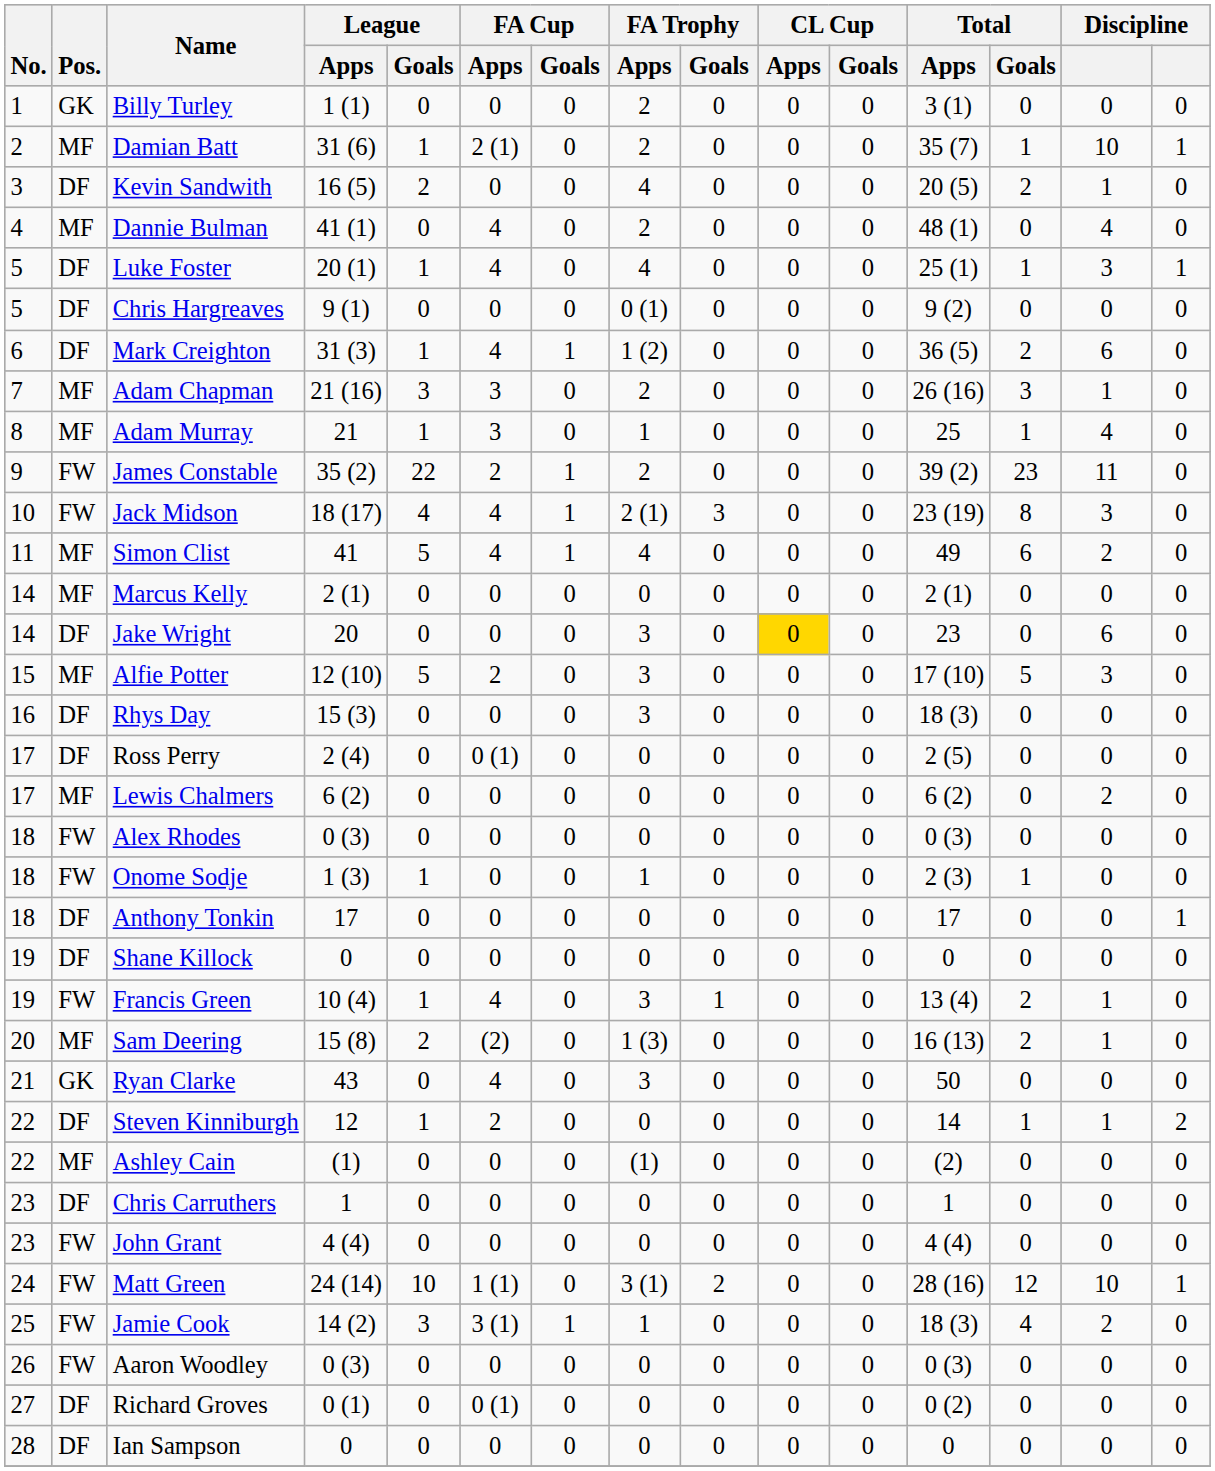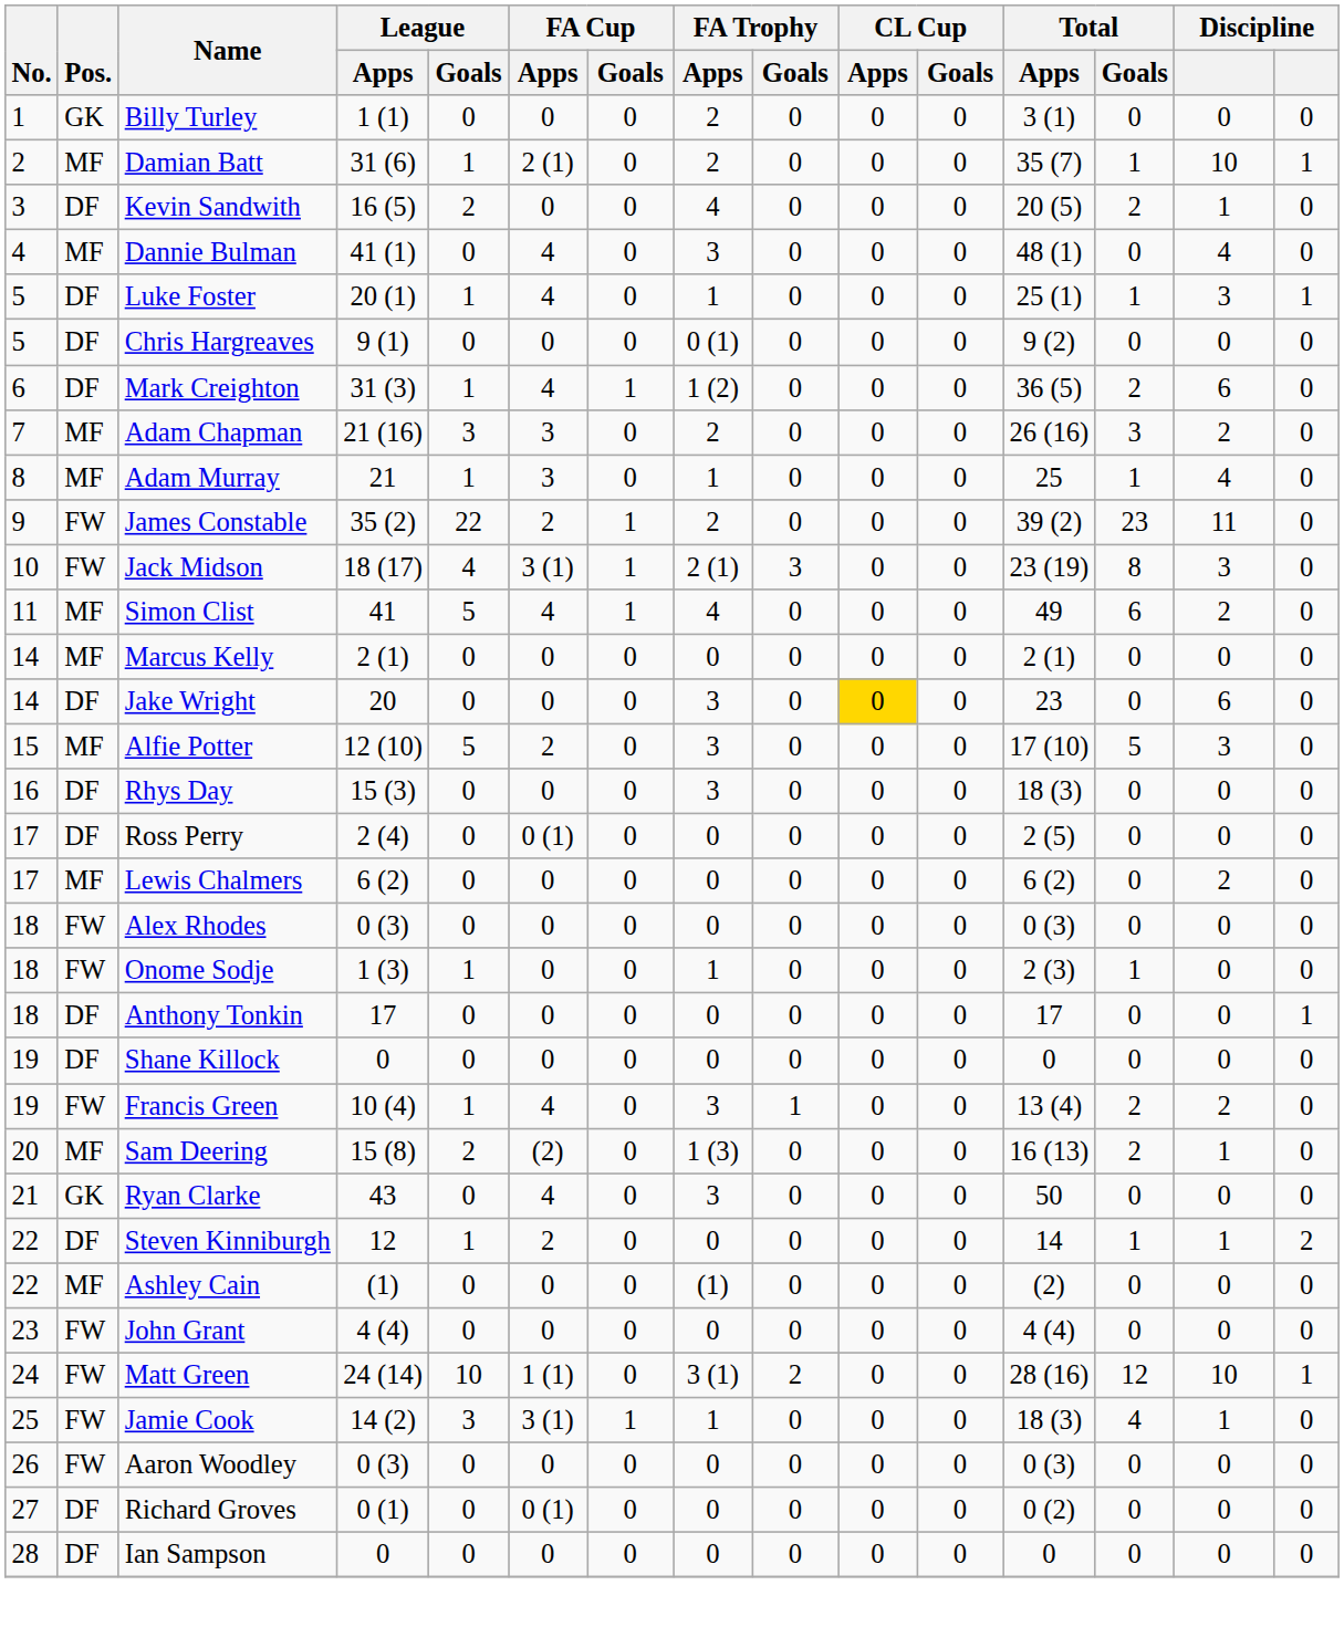 <table class="wikitable" style="text-align:center; font-size:95%;">
 <tr>
 <th rowspan="2" valign="bottom">No.</th>
 <th rowspan="2" valign="bottom">Pos.</th>
 <th rowspan="2">Name</th>
 <th colspan="2" width="85">League</th>
 <th colspan="2" width="85">FA Cup</th>
 <th colspan="2" width="85">FA Trophy</th>
 <th colspan="2" width="85">CL Cup</th>
 <th colspan="2" width="85">Total</th>
 <th colspan="2" width="85">Discipline</th>
 </tr>
 <tr>
 <th>Apps</th>
 <th>Goals</th>
 <th>Apps</th>
 <th>Goals</th>
 <th>Apps</th>
 <th>Goals</th>
 <th>Apps</th>
 <th>Goals</th>
 <th>Apps</th>
 <th>Goals</th>
 <th></th>
 <th></th>
 </tr>
 <tr>
 <td align="left">1</td>
 <td align="left">GK</td>
 <td align="left"><a href='#'>Billy Turley</a></td>
 <td>1 (1)</td>
 <td>0</td>
 <td>0</td>
 <td>0</td>
 <td>2</td>
 <td>0</td>
 <td>0</td>
 <td>0</td>
 <td>3 (1)</td>
 <td>0</td>
 <td>0</td>
 <td>0</td>
 </tr>
 <tr>
 <td align="left">2</td>
 <td align="left">MF</td>
 <td align="left"><a href='#'>Damian Batt</a></td>
 <td>31 (6)</td>
 <td>1</td>
 <td>2 (1)</td>
 <td>0</td>
 <td>2</td>
 <td>0</td>
 <td>0</td>
 <td>0</td>
 <td>35 (7)</td>
 <td>1</td>
 <td>10</td>
 <td>1</td>
 </tr>
 <tr>
 <td align="left">3</td>
 <td align="left">DF</td>
 <td align="left"><a href='#'>Kevin Sandwith</a></td>
 <td>16 (5)</td>
 <td>2</td>
 <td>0</td>
 <td>0</td>
 <td>4</td>
 <td>0</td>
 <td>0</td>
 <td>0</td>
 <td>20 (5)</td>
 <td>2</td>
 <td>1</td>
 <td>0</td>
 </tr>
 <tr>
 <td align="left">4</td>
 <td align="left">MF</td>
 <td align="left"><a href='#'>Dannie Bulman</a></td>
 <td>41 (1)</td>
 <td>0</td>
 <td>4</td>
 <td>0</td>
-<td>2</td>
+<td>3</td>
 <td>0</td>
 <td>0</td>
 <td>0</td>
 <td>48 (1)</td>
 <td>0</td>
 <td>4</td>
 <td>0</td>
 </tr>
 <tr>
 <td align="left">5</td>
 <td align="left">DF</td>
 <td align="left"><a href='#'>Luke Foster</a></td>
 <td>20 (1)</td>
 <td>1</td>
 <td>4</td>
 <td>0</td>
-<td>4</td>
+<td>1</td>
 <td>0</td>
 <td>0</td>
 <td>0</td>
 <td>25 (1)</td>
 <td>1</td>
 <td>3</td>
 <td>1</td>
 </tr>
 <tr>
 <td align="left">5</td>
 <td align="left">DF</td>
 <td align="left"><a href='#'>Chris Hargreaves</a></td>
 <td>9 (1)</td>
 <td>0</td>
 <td>0</td>
 <td>0</td>
 <td>0 (1)</td>
 <td>0</td>
 <td>0</td>
 <td>0</td>
 <td>9 (2)</td>
 <td>0</td>
 <td>0</td>
 <td>0</td>
 </tr>
 <tr>
 <td align="left">6</td>
 <td align="left">DF</td>
 <td align="left"><a href='#'>Mark Creighton</a></td>
 <td>31 (3)</td>
 <td>1</td>
 <td>4</td>
 <td>1</td>
 <td>1 (2)</td>
 <td>0</td>
 <td>0</td>
 <td>0</td>
 <td>36 (5)</td>
 <td>2</td>
 <td>6</td>
 <td>0</td>
 </tr>
 <tr>
 <td align="left">7</td>
 <td align="left">MF</td>
 <td align="left"><a href='#'>Adam Chapman</a></td>
 <td>21 (16)</td>
 <td>3</td>
 <td>3</td>
 <td>0</td>
 <td>2</td>
 <td>0</td>
 <td>0</td>
 <td>0</td>
 <td>26 (16)</td>
 <td>3</td>
-<td>1</td>
+<td>2</td>
 <td>0</td>
 </tr>
 <tr>
 <td align="left">8</td>
 <td align="left">MF</td>
 <td align="left"><a href='#'>Adam Murray</a></td>
 <td>21</td>
 <td>1</td>
 <td>3</td>
 <td>0</td>
 <td>1</td>
 <td>0</td>
 <td>0</td>
 <td>0</td>
 <td>25</td>
 <td>1</td>
 <td>4</td>
 <td>0</td>
 </tr>
 <tr>
 <td align="left">9</td>
 <td align="left">FW</td>
 <td align="left"><a href='#'>James Constable</a></td>
 <td>35 (2)</td>
 <td>22</td>
 <td>2</td>
 <td>1</td>
 <td>2</td>
 <td>0</td>
 <td>0</td>
 <td>0</td>
 <td>39 (2)</td>
 <td>23</td>
 <td>11</td>
 <td>0</td>
 </tr>
 <tr>
 <td align="left">10</td>
 <td align="left">FW</td>
 <td align="left"><a href='#'>Jack Midson</a></td>
 <td>18 (17)</td>
 <td>4</td>
-<td>4</td>
+<td>3 (1)</td>
 <td>1</td>
 <td>2 (1)</td>
 <td>3</td>
 <td>0</td>
 <td>0</td>
 <td>23 (19)</td>
 <td>8</td>
 <td>3</td>
 <td>0</td>
 </tr>
 <tr>
 <td align="left">11</td>
 <td align="left">MF</td>
 <td align="left"><a href='#'>Simon Clist</a></td>
 <td>41</td>
 <td>5</td>
 <td>4</td>
 <td>1</td>
 <td>4</td>
 <td>0</td>
 <td>0</td>
 <td>0</td>
 <td>49</td>
 <td>6</td>
 <td>2</td>
 <td>0</td>
 </tr>
 <tr>
 <td align="left">14</td>
 <td align="left">MF</td>
 <td align="left"><a href='#'>Marcus Kelly</a></td>
 <td>2 (1)</td>
 <td>0</td>
 <td>0</td>
 <td>0</td>
 <td>0</td>
 <td>0</td>
 <td>0</td>
 <td>0</td>
 <td>2 (1)</td>
 <td>0</td>
 <td>0</td>
 <td>0</td>
 </tr>
 <tr>
 <td align="left">14</td>
 <td align="left">DF</td>
 <td align="left"><a href='#'>Jake Wright</a></td>
 <td>20</td>
 <td>0</td>
 <td>0</td>
 <td>0</td>
 <td>3</td>
 <td>0</td>
 <td style="background: gold;">0</td>
 <td>0</td>
 <td>23</td>
 <td>0</td>
 <td>6</td>
 <td>0</td>
 </tr>
 <tr>
 <td align="left">15</td>
 <td align="left">MF</td>
 <td align="left"><a href='#'>Alfie Potter</a></td>
 <td>12 (10)</td>
 <td>5</td>
 <td>2</td>
 <td>0</td>
 <td>3</td>
 <td>0</td>
 <td>0</td>
 <td>0</td>
 <td>17 (10)</td>
 <td>5</td>
 <td>3</td>
 <td>0</td>
 </tr>
 <tr>
 <td align="left">16</td>
 <td align="left">DF</td>
 <td align="left"><a href='#'>Rhys Day</a></td>
 <td>15 (3)</td>
 <td>0</td>
 <td>0</td>
 <td>0</td>
 <td>3</td>
 <td>0</td>
 <td>0</td>
 <td>0</td>
 <td>18 (3)</td>
 <td>0</td>
 <td>0</td>
 <td>0</td>
 </tr>
 <tr>
 <td align="left">17</td>
 <td align="left">DF</td>
 <td align="left">Ross Perry</td>
 <td>2 (4)</td>
 <td>0</td>
 <td>0 (1)</td>
 <td>0</td>
 <td>0</td>
 <td>0</td>
 <td>0</td>
 <td>0</td>
 <td>2 (5)</td>
 <td>0</td>
 <td>0</td>
 <td>0</td>
 </tr>
 <tr>
 <td align="left">17</td>
 <td align="left">MF</td>
 <td align="left"><a href='#'>Lewis Chalmers</a></td>
 <td>6 (2)</td>
 <td>0</td>
 <td>0</td>
 <td>0</td>
 <td>0</td>
 <td>0</td>
 <td>0</td>
 <td>0</td>
 <td>6 (2)</td>
 <td>0</td>
 <td>2</td>
 <td>0</td>
 </tr>
 <tr>
 <td align="left">18</td>
 <td align="left">FW</td>
 <td align="left"><a href='#'>Alex Rhodes</a></td>
 <td>0 (3)</td>
 <td>0</td>
 <td>0</td>
 <td>0</td>
 <td>0</td>
 <td>0</td>
 <td>0</td>
 <td>0</td>
 <td>0 (3)</td>
 <td>0</td>
 <td>0</td>
 <td>0</td>
 </tr>
 <tr>
 <td align="left">18</td>
 <td align="left">FW</td>
 <td align="left"><a href='#'>Onome Sodje</a></td>
 <td>1 (3)</td>
 <td>1</td>
 <td>0</td>
 <td>0</td>
 <td>1</td>
 <td>0</td>
 <td>0</td>
 <td>0</td>
 <td>2 (3)</td>
 <td>1</td>
 <td>0</td>
 <td>0</td>
 </tr>
 <tr>
 <td align="left">18</td>
 <td align="left">DF</td>
 <td align="left"><a href='#'>Anthony Tonkin</a></td>
 <td>17</td>
 <td>0</td>
 <td>0</td>
 <td>0</td>
 <td>0</td>
 <td>0</td>
 <td>0</td>
 <td>0</td>
 <td>17</td>
 <td>0</td>
 <td>0</td>
 <td>1</td>
 </tr>
 <tr>
 <td align="left">19</td>
 <td align="left">DF</td>
 <td align="left"><a href='#'>Shane Killock</a></td>
 <td>0</td>
 <td>0</td>
 <td>0</td>
 <td>0</td>
 <td>0</td>
 <td>0</td>
 <td>0</td>
 <td>0</td>
 <td>0</td>
 <td>0</td>
 <td>0</td>
 <td>0</td>
 </tr>
 <tr>
 <td align="left">19</td>
 <td align="left">FW</td>
 <td align="left"><a href='#'>Francis Green</a></td>
 <td>10 (4)</td>
 <td>1</td>
 <td>4</td>
 <td>0</td>
 <td>3</td>
 <td>1</td>
 <td>0</td>
 <td>0</td>
 <td>13 (4)</td>
 <td>2</td>
-<td>1</td>
+<td>2</td>
 <td>0</td>
 </tr>
 <tr>
 <td align="left">20</td>
 <td align="left">MF</td>
 <td align="left"><a href='#'>Sam Deering</a></td>
 <td>15 (8)</td>
 <td>2</td>
 <td>(2)</td>
 <td>0</td>
 <td>1 (3)</td>
 <td>0</td>
 <td>0</td>
 <td>0</td>
 <td>16 (13)</td>
 <td>2</td>
 <td>1</td>
 <td>0</td>
 </tr>
 <tr>
 <td align="left">21</td>
 <td align="left">GK</td>
 <td align="left"><a href='#'>Ryan Clarke</a></td>
 <td>43</td>
 <td>0</td>
 <td>4</td>
 <td>0</td>
 <td>3</td>
 <td>0</td>
 <td>0</td>
 <td>0</td>
 <td>50</td>
 <td>0</td>
 <td>0</td>
 <td>0</td>
 </tr>
 <tr>
 <td align="left">22</td>
 <td align="left">DF</td>
 <td align="left"><a href='#'>Steven Kinniburgh</a></td>
 <td>12</td>
 <td>1</td>
 <td>2</td>
 <td>0</td>
 <td>0</td>
 <td>0</td>
 <td>0</td>
 <td>0</td>
 <td>14</td>
 <td>1</td>
 <td>1</td>
 <td>2</td>
 </tr>
 <tr>
 <td align="left">22</td>
 <td align="left">MF</td>
 <td align="left"><a href='#'>Ashley Cain</a></td>
 <td>(1)</td>
 <td>0</td>
 <td>0</td>
 <td>0</td>
 <td>(1)</td>
 <td>0</td>
 <td>0</td>
 <td>0</td>
 <td>(2)</td>
 <td>0</td>
 <td>0</td>
 <td>0</td>
 </tr>
 <tr>
 <td align="left">23</td>
-<td align="left">DF</td>
-<td align="left"><a href='#'>Chris Carruthers</a></td>
-<td>1</td>
-<td>0</td>
-<td>0</td>
-<td>0</td>
-<td>0</td>
-<td>0</td>
-<td>0</td>
-<td>0</td>
-<td>1</td>
-<td>0</td>
-<td>0</td>
-<td>0</td>
-</tr>
-<tr>
-<td align="left">23</td>
 <td align="left">FW</td>
 <td align="left"><a href='#'>John Grant</a></td>
 <td>4 (4)</td>
 <td>0</td>
 <td>0</td>
 <td>0</td>
 <td>0</td>
 <td>0</td>
 <td>0</td>
 <td>0</td>
 <td>4 (4)</td>
 <td>0</td>
 <td>0</td>
 <td>0</td>
 </tr>
 <tr>
 <td align="left">24</td>
 <td align="left">FW</td>
 <td align="left"><a href='#'>Matt Green</a></td>
 <td>24 (14)</td>
 <td>10</td>
 <td>1 (1)</td>
 <td>0</td>
 <td>3 (1)</td>
 <td>2</td>
 <td>0</td>
 <td>0</td>
 <td>28 (16)</td>
 <td>12</td>
 <td>10</td>
 <td>1</td>
 </tr>
 <tr>
 <td align="left">25</td>
 <td align="left">FW</td>
 <td align="left"><a href='#'>Jamie Cook</a></td>
 <td>14 (2)</td>
 <td>3</td>
 <td>3 (1)</td>
 <td>1</td>
 <td>1</td>
 <td>0</td>
 <td>0</td>
 <td>0</td>
 <td>18 (3)</td>
 <td>4</td>
-<td>2</td>
+<td>1</td>
 <td>0</td>
 </tr>
 <tr>
 <td align="left">26</td>
 <td align="left">FW</td>
 <td align="left">Aaron Woodley</td>
 <td>0 (3)</td>
 <td>0</td>
 <td>0</td>
 <td>0</td>
 <td>0</td>
 <td>0</td>
 <td>0</td>
 <td>0</td>
 <td>0 (3)</td>
 <td>0</td>
 <td>0</td>
 <td>0</td>
 </tr>
 <tr>
 <td align="left">27</td>
 <td align="left">DF</td>
 <td align="left">Richard Groves</td>
 <td>0 (1)</td>
 <td>0</td>
 <td>0 (1)</td>
 <td>0</td>
 <td>0</td>
 <td>0</td>
 <td>0</td>
 <td>0</td>
 <td>0 (2)</td>
 <td>0</td>
 <td>0</td>
 <td>0</td>
 </tr>
 <tr>
 <td align="left">28</td>
 <td align="left">DF</td>
 <td align="left">Ian Sampson</td>
 <td>0</td>
 <td>0</td>
 <td>0</td>
 <td>0</td>
 <td>0</td>
 <td>0</td>
 <td>0</td>
 <td>0</td>
 <td>0</td>
 <td>0</td>
 <td>0</td>
 <td>0</td>
 </tr>
 <tr>
 </tr>
 </table>
